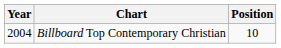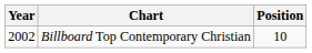 <table class="wikitable sortable">
 <tr>
 <th>Year</th>
 <th>Chart</th>
 <th>Position</th>
 </tr>
 <tr>
-<td>2004</td>
+<td>2002</td>
 <td><em>Billboard</em> Top Contemporary Christian</td>
 <td style="text-align:center;">10</td>
 </tr>
 </table>
